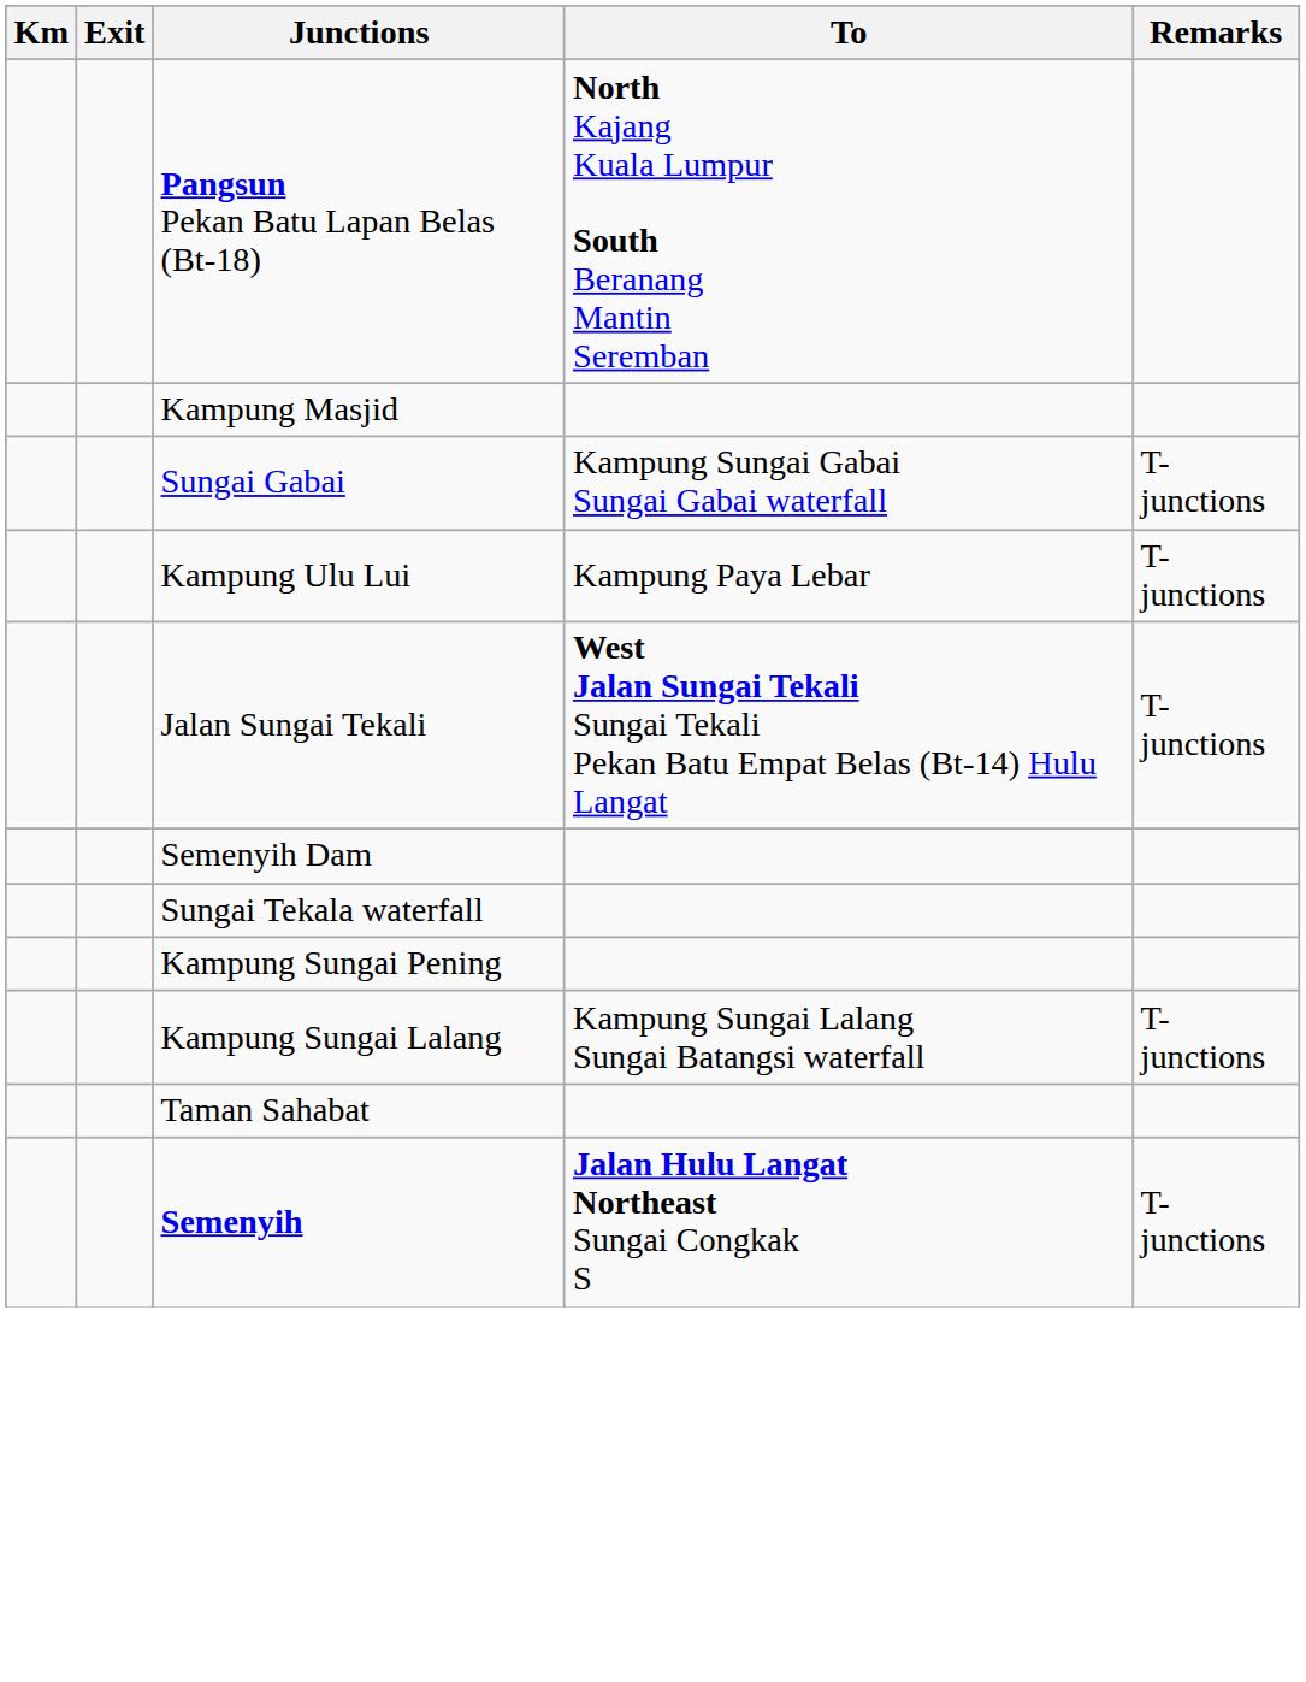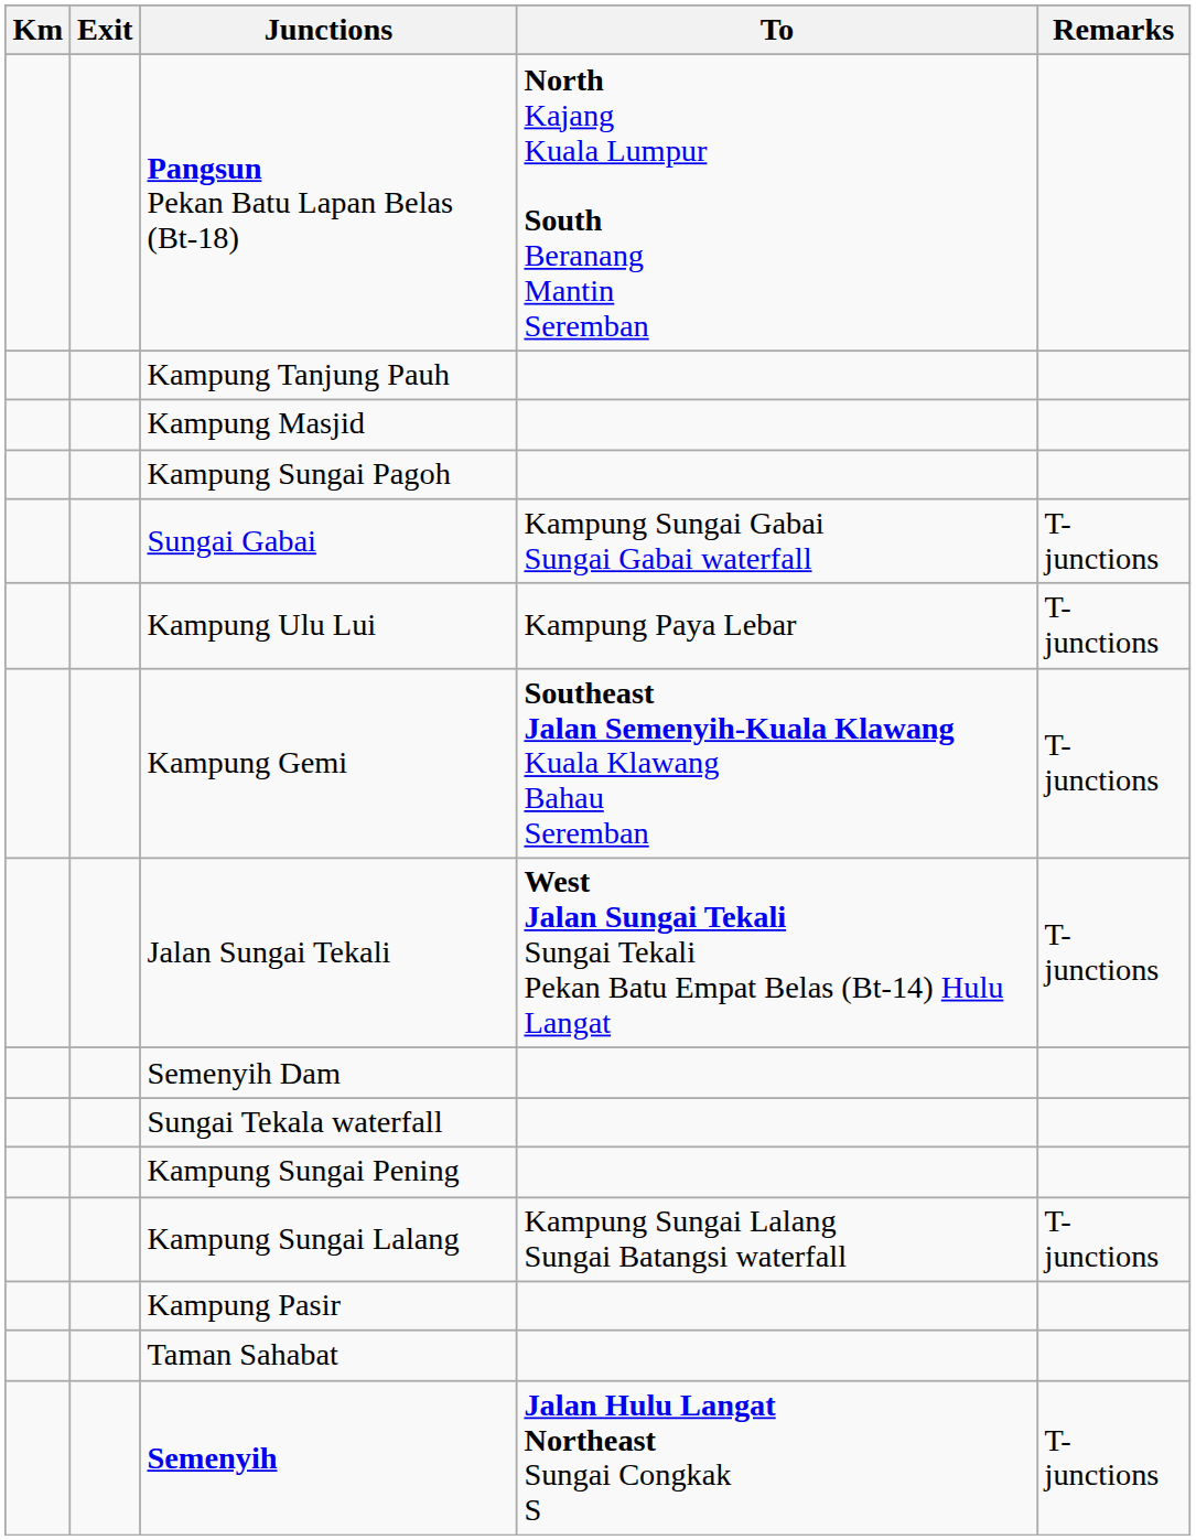 <table class="wikitable">
 <tr>
 <th>Km</th>
 <th>Exit</th>
 <th>Junctions</th>
 <th>To</th>
 <th>Remarks</th>
 </tr>
 <tr>
 <td></td>
 <td></td>
 <td><strong><a href='#'>Pangsun</a></strong><br>Pekan Batu Lapan Belas (Bt-18)</td>
 <td><strong>North</strong><br> <a href='#'>Kajang</a><br> <a href='#'>Kuala Lumpur</a><br><br><strong>South</strong><br> <a href='#'>Beranang</a><br> <a href='#'>Mantin</a><br> <a href='#'>Seremban</a></td>
 </tr>
 <tr>
 <td></td>
 <td></td>
+<td>Kampung Tanjung Pauh</td>
+<td></td>
+<td></td>
+</tr>
+<tr>
+<td></td>
+<td></td>
 <td>Kampung Masjid</td>
+<td></td>
+<td></td>
+</tr>
+<tr>
+<td></td>
+<td></td>
+<td>Kampung Sungai Pagoh</td>
 <td></td>
 <td></td>
 </tr>
 <tr>
 <td></td>
 <td></td>
 <td><a href='#'>Sungai Gabai</a></td>
 <td>Kampung Sungai Gabai<br><a href='#'>Sungai Gabai waterfall</a></td>
 <td>T-junctions</td>
 </tr>
 <tr>
 <td></td>
 <td></td>
 <td>Kampung Ulu Lui</td>
 <td>Kampung Paya Lebar</td>
+<td>T-junctions</td>
+</tr>
+<tr>
+<td></td>
+<td></td>
+<td>Kampung Gemi</td>
+<td><strong>Southeast</strong><br> <strong><a href='#'>Jalan Semenyih-Kuala Klawang</a></strong><br> <a href='#'>Kuala Klawang</a><br> <a href='#'>Bahau</a><br> <a href='#'>Seremban</a></td>
 <td>T-junctions</td>
 </tr>
 <tr>
 <td></td>
 <td></td>
 <td>Jalan Sungai Tekali</td>
 <td><strong>West</strong><br> <strong><a href='#'>Jalan Sungai Tekali</a></strong><br> Sungai Tekali<br> Pekan Batu Empat Belas (Bt-14) <a href='#'>Hulu Langat</a></td>
 <td>T-junctions</td>
 </tr>
 <tr>
 <td></td>
 <td></td>
 <td>  Semenyih Dam</td>
 <td> </td>
 <td></td>
 </tr>
 <tr>
 <td></td>
 <td></td>
 <td> Sungai Tekala waterfall</td>
 <td></td>
 <td></td>
 </tr>
 <tr>
 <td></td>
 <td></td>
 <td>Kampung Sungai Pening</td>
 <td></td>
 <td></td>
 </tr>
 <tr>
 <td></td>
 <td></td>
 <td>Kampung Sungai Lalang</td>
 <td>Kampung Sungai Lalang<br>Sungai Batangsi waterfall</td>
 <td>T-junctions</td>
 </tr>
 <tr>
 <td></td>
 <td></td>
+<td>Kampung Pasir</td>
+<td></td>
+<td></td>
+</tr>
+<tr>
+<td></td>
+<td></td>
 <td>Taman Sahabat</td>
 <td></td>
 <td></td>
 </tr>
 <tr>
 <td></td>
 <td></td>
 <td><strong><a href='#'>Semenyih</a></strong></td>
 <td> <strong><a href='#'>Jalan Hulu Langat</a></strong><br><strong>Northeast</strong><br> Sungai Congkak<br> S</td>
 <td>T-junctions</td>
 </tr>
 </table>
